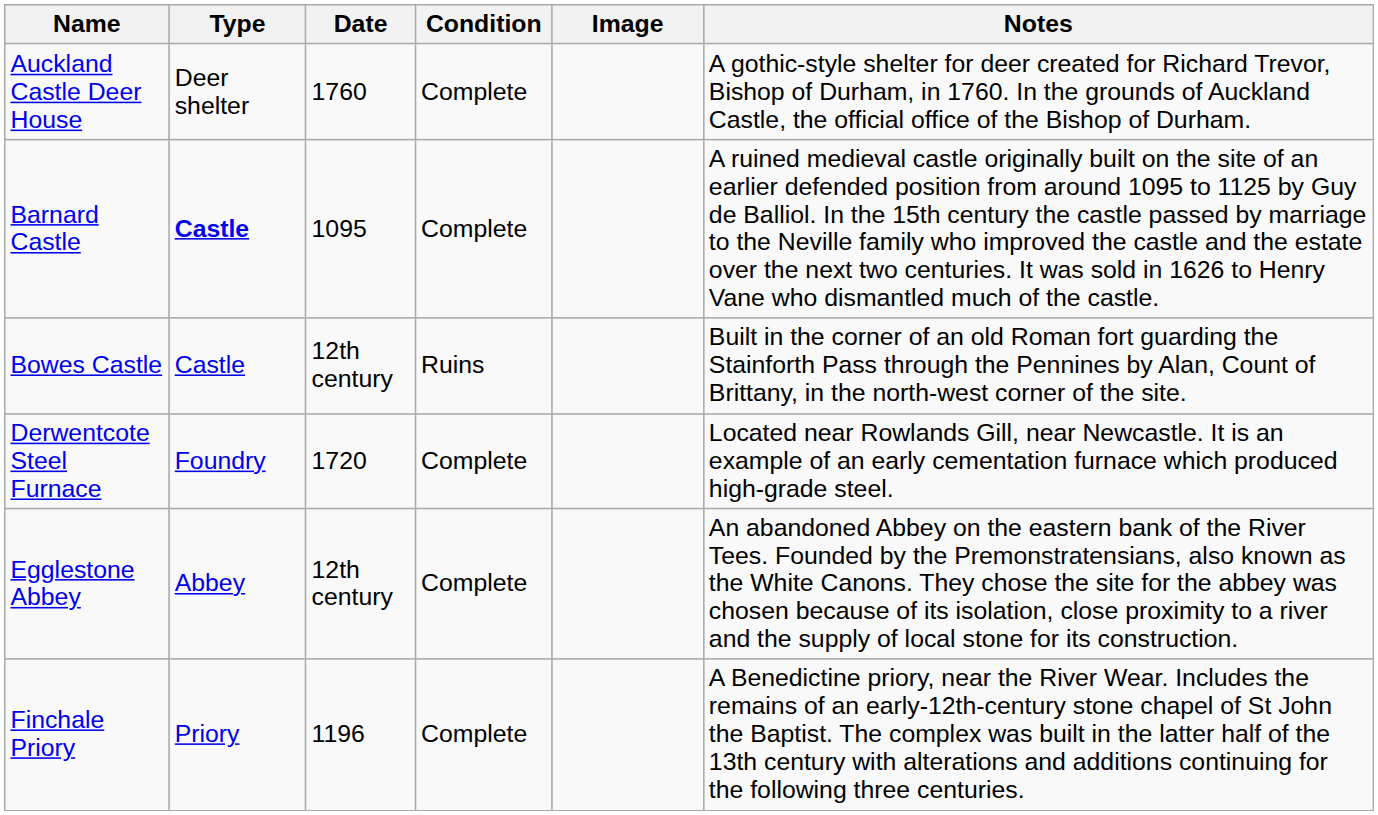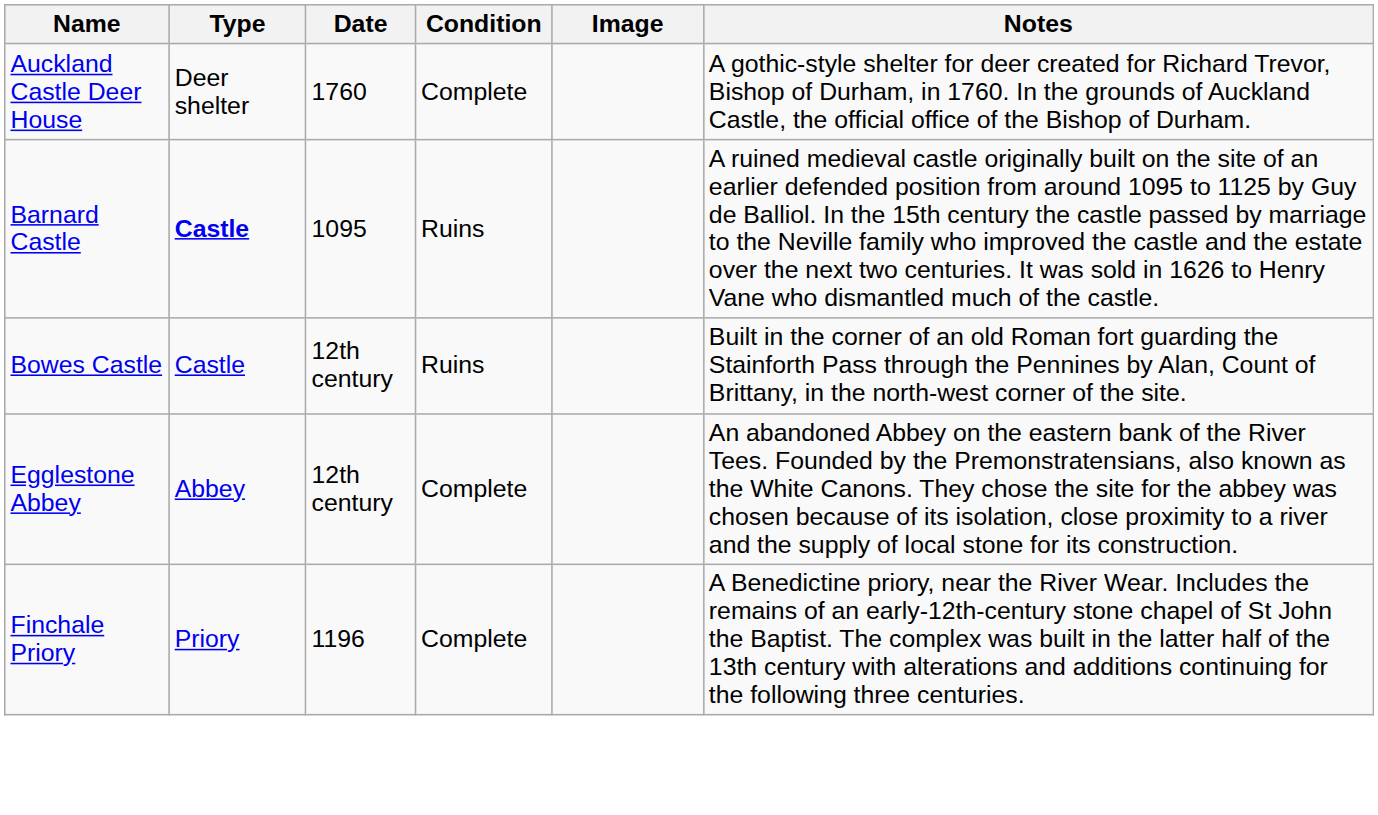 <table class="wikitable sortable" width="100%">
 <tr>
 <th width="12%">Name</th>
 <th width="10%">Type</th>
 <th width="8%">Date</th>
 <th width="10%">Condition</th>
 <th class="unsortable" width="90px">Image</th>
 <th class="unsortable">Notes</th>
 </tr>
 <tr>
 <td><a href='#'>Auckland Castle Deer House</a></td>
 <td>Deer shelter</td>
 <td>1760</td>
 <td>Complete</td>
 <td></td>
 <td>A gothic-style shelter for deer created for Richard Trevor, Bishop of Durham, in 1760. In the grounds of Auckland Castle, the official office of the Bishop of Durham.</td>
 </tr>
 <tr>
 <td><a href='#'>Barnard Castle</a></td>
 <td><strong><a href='#'>Castle</a></strong></td>
 <td>1095</td>
-<td>Complete</td>
+<td>Ruins</td>
 <td></td>
 <td>A ruined medieval castle originally built on the site of an earlier defended position from around 1095 to 1125 by Guy de Balliol. In the 15th century the castle passed by marriage to the Neville family who improved the castle and the estate over the next two centuries. It was sold in 1626 to Henry Vane who dismantled much of the castle.</td>
 </tr>
 <tr>
 <td><a href='#'>Bowes Castle</a></td>
 <td><a href='#'>Castle</a></td>
 <td>12th century</td>
 <td>Ruins</td>
 <td></td>
 <td>Built in the corner of an old Roman fort guarding the Stainforth Pass through the Pennines by Alan, Count of Brittany, in the north-west corner of the site.</td>
-</tr>
-<tr>
-<td><a href='#'>Derwentcote Steel Furnace</a></td>
-<td><a href='#'>Foundry</a></td>
-<td>1720</td>
-<td>Complete</td>
-<td></td>
-<td>Located near Rowlands Gill, near Newcastle. It is an example of an early cementation furnace which produced high-grade steel.</td>
 </tr>
 <tr>
 <td><a href='#'>Egglestone Abbey</a></td>
 <td><a href='#'>Abbey</a></td>
 <td>12th century</td>
 <td>Complete</td>
 <td></td>
 <td>An abandoned Abbey on the eastern bank of the River Tees. Founded by the Premonstratensians, also known as the White Canons. They chose the site for the abbey was chosen because of its isolation, close proximity to a river and the supply of local stone for its construction.</td>
 </tr>
 <tr>
 <td><a href='#'>Finchale Priory</a></td>
 <td><a href='#'>Priory</a></td>
 <td>1196</td>
 <td>Complete</td>
 <td></td>
 <td>A Benedictine priory, near the River Wear. Includes the remains of an early-12th-century stone chapel of St John the Baptist. The complex was built in the latter half of the 13th century with alterations and additions continuing for the following three centuries.</td>
 </tr>
 </table>
